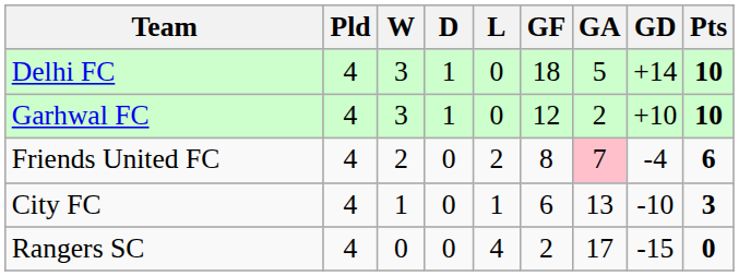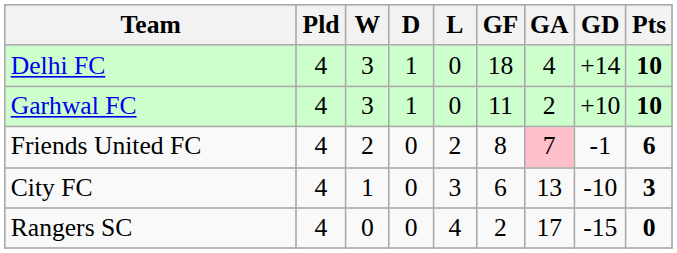 <table class="wikitable" style="text-align: center;">
 <tr>
 <th width="175">Team</th>
 <th width="20">Pld</th>
 <th width="20">W</th>
 <th width="20">D</th>
 <th width="20">L</th>
 <th width="20">GF</th>
 <th width="20">GA</th>
 <th width="20">GD</th>
 <th width="20">Pts</th>
 </tr>
 <tr bgcolor=#ccffcc>
 <td align=left><a href='#'>Delhi FC</a></td>
 <td>4</td>
 <td>3</td>
 <td>1</td>
 <td>0</td>
 <td>18</td>
-<td>5</td>
+<td>4</td>
 <td>+14</td>
 <td><strong>10</strong></td>
 </tr>
 <tr bgcolor=#ccffcc>
 <td align=left><a href='#'>Garhwal FC</a></td>
 <td>4</td>
 <td>3</td>
 <td>1</td>
 <td>0</td>
-<td>12</td>
+<td>11</td>
 <td>2</td>
 <td>+10</td>
 <td><strong>10</strong></td>
 </tr>
 <tr>
 <td align=left>Friends United FC</td>
 <td>4</td>
 <td>2</td>
 <td>0</td>
 <td>2</td>
 <td>8</td>
 <td style="background: pink;">7</td>
-<td>-4</td>
+<td>-1</td>
 <td><strong>6</strong></td>
 </tr>
 <tr>
 <td align="left">City FC</td>
 <td>4</td>
 <td>1</td>
 <td>0</td>
-<td>1</td>
+<td>3</td>
 <td>6</td>
 <td>13</td>
 <td>-10</td>
 <td><strong>3</strong></td>
 </tr>
 <tr>
 <td align=left>Rangers SC</td>
 <td>4</td>
 <td>0</td>
 <td>0</td>
 <td>4</td>
 <td>2</td>
 <td>17</td>
 <td>-15</td>
 <td><strong>0</strong></td>
 </tr>
 </table>
